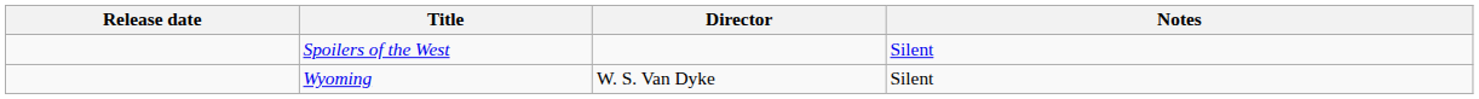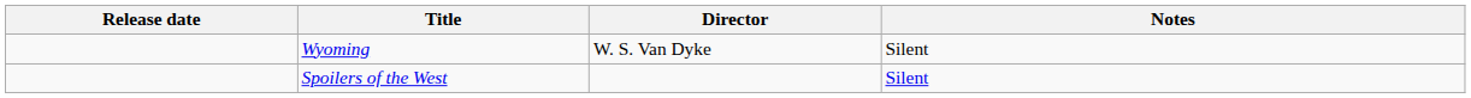 <table class="wikitable sortable" width=100%>
 <tr>
 <th width=20%>Release date</th>
 <th width=20%>Title</th>
 <th width=20%>Director</th>
 <th class=unsortable width=40%>Notes</th>
 </tr>
 <tr>
 <td></td>
+<td><a href='#'><em>Wyoming</em></a></td>
+<td>W. S. Van Dyke</td>
+<td>Silent</td>
+</tr>
+<tr>
+<td></td>
 <td><em><a href='#'>Spoilers of the West</a></em></td>
 <td></td>
 <td><a href='#'>Silent</a></td>
 </tr>
-<tr>
-<td></td>
-<td><a href='#'><em>Wyoming</em></a></td>
-<td>W. S. Van Dyke</td>
-<td>Silent</td>
-</tr>
 </table>
